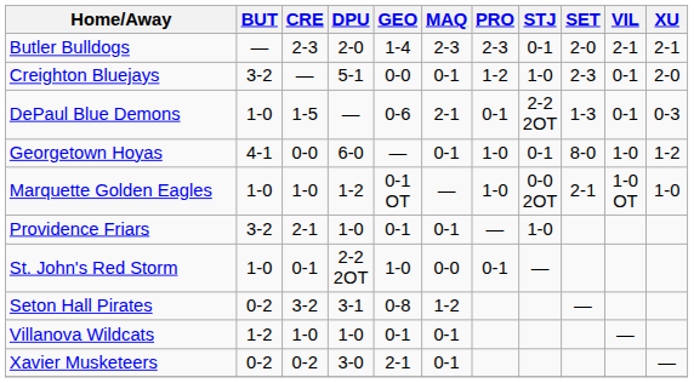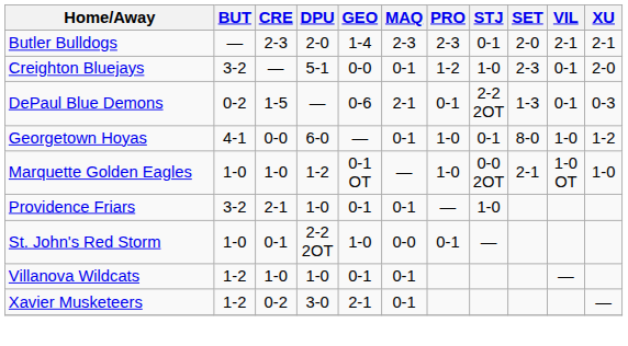 <table class="wikitable" style="text-align: center">
 <tr>
 <th width="200">Home/Away</th>
 <th width="30"><a href='#'>BUT</a></th>
 <th width="30"><a href='#'>CRE</a></th>
 <th width="30"><a href='#'>DPU</a></th>
 <th width="30"><a href='#'>GEO</a></th>
 <th width="30"><a href='#'>MAQ</a></th>
 <th width="30"><a href='#'>PRO</a></th>
 <th width="30"><a href='#'>STJ</a></th>
 <th width="30"><a href='#'>SET</a></th>
 <th width="30"><a href='#'>VIL</a></th>
 <th width="30"><a href='#'>XU</a></th>
 </tr>
 <tr>
 <td align=left><a href='#'>Butler Bulldogs</a></td>
 <td>—</td>
 <td>2-3</td>
 <td>2-0</td>
 <td>1-4</td>
 <td>2-3</td>
 <td>2-3</td>
 <td>0-1</td>
 <td>2-0</td>
 <td>2-1</td>
 <td>2-1</td>
 </tr>
 <tr>
 <td align=left><a href='#'>Creighton Bluejays</a></td>
 <td>3-2</td>
 <td>—</td>
 <td>5-1</td>
 <td>0-0</td>
 <td>0-1</td>
 <td>1-2</td>
 <td>1-0</td>
 <td>2-3</td>
 <td>0-1</td>
 <td>2-0</td>
 </tr>
 <tr>
 <td align=left><a href='#'>DePaul Blue Demons</a></td>
-<td>1-0</td>
+<td>0-2</td>
 <td>1-5</td>
 <td>—</td>
 <td>0-6</td>
 <td>2-1</td>
 <td>0-1</td>
 <td>2-2 2OT</td>
 <td>1-3</td>
 <td>0-1</td>
 <td>0-3</td>
 </tr>
 <tr>
 <td align=left><a href='#'>Georgetown Hoyas</a></td>
 <td>4-1</td>
 <td>0-0</td>
 <td>6-0</td>
 <td>—</td>
 <td>0-1</td>
 <td>1-0</td>
 <td>0-1</td>
 <td>8-0</td>
 <td>1-0</td>
 <td>1-2</td>
 </tr>
 <tr>
 <td align=left><a href='#'>Marquette Golden Eagles</a></td>
 <td>1-0</td>
 <td>1-0</td>
 <td>1-2</td>
 <td>0-1 OT</td>
 <td>—</td>
 <td>1-0</td>
 <td>0-0 2OT</td>
 <td>2-1</td>
 <td>1-0 OT</td>
 <td>1-0</td>
 </tr>
 <tr>
 <td align=left><a href='#'>Providence Friars</a></td>
 <td>3-2</td>
 <td>2-1</td>
 <td>1-0</td>
 <td>0-1</td>
 <td>0-1</td>
 <td>—</td>
 <td>1-0</td>
 <td></td>
 <td></td>
 <td></td>
 </tr>
 <tr>
 <td align=left><a href='#'>St. John's Red Storm</a></td>
 <td>1-0</td>
 <td>0-1</td>
 <td>2-2 2OT</td>
 <td>1-0</td>
 <td>0-0</td>
 <td>0-1</td>
 <td>—</td>
 <td></td>
 <td></td>
 <td></td>
 </tr>
 <tr>
-<td align=left><a href='#'>Seton Hall Pirates</a></td>
-<td>0-2</td>
-<td>3-2</td>
-<td>3-1</td>
-<td>0-8</td>
-<td>1-2</td>
-<td></td>
-<td></td>
-<td>—</td>
-<td></td>
-<td></td>
-</tr>
-<tr>
 <td align=left><a href='#'>Villanova Wildcats</a></td>
 <td>1-2</td>
 <td>1-0</td>
 <td>1-0</td>
 <td>0-1</td>
 <td>0-1</td>
 <td></td>
 <td></td>
 <td></td>
 <td>—</td>
 <td></td>
 </tr>
 <tr>
 <td align=left><a href='#'>Xavier Musketeers</a></td>
-<td>0-2</td>
+<td>1-2</td>
 <td>0-2</td>
 <td>3-0</td>
 <td>2-1</td>
 <td>0-1</td>
 <td></td>
 <td></td>
 <td></td>
 <td></td>
 <td>—</td>
 </tr>
 <tr>
 </tr>
 </table>
